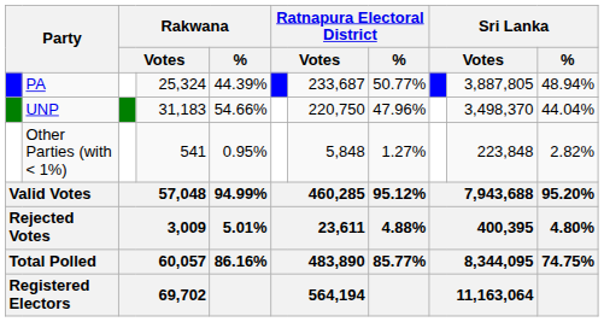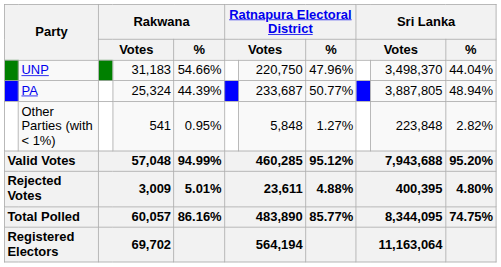 <table class="wikitable">
 <tr>
 <th colspan="2" width="144px"rowspan="2">Party</th>
 <th colspan="3" width="216px">Rakwana</th>
 <th colspan="3" width="216px"><a href='#'>Ratnapura Electoral District</a></th>
 <th colspan="3" width="216px">Sri Lanka</th>
 </tr>
 <tr>
 <th colspan="2" width="144px">Votes</th>
 <th>%</th>
 <th colspan="2" width="144px">Votes</th>
 <th>%</th>
 <th colspan="2" width="144px">Votes</th>
 <th>%</th>
 </tr>
 <tr>
+<td style="background-color:green;" width="10px"></td>
+<td style="text-align:left;"><a href='#'>UNP</a></td>
+<td style="background-color:green;" width="10px"></td>
+<td style="text-align:right;">31,183</td>
+<td style="text-align:right;">54.66%</td>
+<td style="background-color:white;" width="10px"></td>
+<td style="text-align:right;">220,750</td>
+<td style="text-align:right;">47.96%</td>
+<td style="background-color:white;" width="10px"></td>
+<td style="text-align:right;">3,498,370</td>
+<td style="text-align:right;">44.04%</td>
+</tr>
+<tr>
 <td style="background-color:blue;" width="10px"></td>
 <td style="text-align:left;"><a href='#'>PA</a></td>
 <td style="background-color:white;" width="10px"></td>
 <td style="text-align:right;">25,324</td>
 <td style="text-align:right;">44.39%</td>
 <td style="background-color:blue;" width="10px"></td>
 <td style="text-align:right;">233,687</td>
 <td style="text-align:right;">50.77%</td>
 <td style="background-color:blue;" width="10px"></td>
 <td style="text-align:right;">3,887,805</td>
 <td style="text-align:right;">48.94%</td>
-</tr>
-<tr>
-<td style="background-color:green;" width="10px"></td>
-<td style="text-align:left;"><a href='#'>UNP</a></td>
-<td style="background-color:green;" width="10px"></td>
-<td style="text-align:right;">31,183</td>
-<td style="text-align:right;">54.66%</td>
-<td style="background-color:white;" width="10px"></td>
-<td style="text-align:right;">220,750</td>
-<td style="text-align:right;">47.96%</td>
-<td style="background-color:white;" width="10px"></td>
-<td style="text-align:right;">3,498,370</td>
-<td style="text-align:right;">44.04%</td>
 </tr>
 <tr>
 <td style="background-color:white;" width="10px"></td>
 <td style="text-align:left;">Other Parties (with < 1%)</td>
 <td style="background-color:white;" width="10px"></td>
 <td style="text-align:right;">541</td>
 <td style="text-align:right;">0.95%</td>
 <td style="background-color:white;" width="10px"></td>
 <td style="text-align:right;">5,848</td>
 <td style="text-align:right;">1.27%</td>
 <td style="background-color:white;" width="10px"></td>
 <td style="text-align:right;">223,848</td>
 <td style="text-align:right;">2.82%</td>
 </tr>
 <tr>
 <th colspan="2" width="144px"style="text-align:left;">Valid Votes</th>
 <th style="text-align:right;"colspan="2" width="144px">57,048</th>
 <th style="text-align:right;">94.99%</th>
 <th style="text-align:right;"colspan="2" width="144px">460,285</th>
 <th style="text-align:right;">95.12%</th>
 <th style="text-align:right;"colspan="2" width="144px">7,943,688</th>
 <th style="text-align:right;">95.20%</th>
 </tr>
 <tr>
 <th colspan="2" width="144px"style="text-align:left;">Rejected Votes</th>
 <th style="text-align:right;"colspan="2" width="144px">3,009</th>
 <th style="text-align:right;">5.01%</th>
 <th style="text-align:right;"colspan="2" width="144px">23,611</th>
 <th style="text-align:right;">4.88%</th>
 <th style="text-align:right;"colspan="2" width="144px">400,395</th>
 <th style="text-align:right;">4.80%</th>
 </tr>
 <tr>
 <th colspan="2" width="144px"style="text-align:left;">Total Polled</th>
 <th style="text-align:right;"colspan="2" width="144px">60,057</th>
 <th style="text-align:right;">86.16%</th>
 <th style="text-align:right;"colspan="2" width="144px">483,890</th>
 <th style="text-align:right;">85.77%</th>
 <th style="text-align:right;"colspan="2" width="144px">8,344,095</th>
 <th style="text-align:right;">74.75%</th>
 </tr>
 <tr>
 <th colspan="2" width="144px"style="text-align:left;">Registered Electors</th>
 <th style="text-align:right;"colspan="2" width="144px">69,702</th>
 <th></th>
 <th style="text-align:right;"colspan="2" width="144px">564,194</th>
 <th></th>
 <th style="text-align:right;"colspan="2" width="144px">11,163,064</th>
 <th></th>
 </tr>
 </table>
